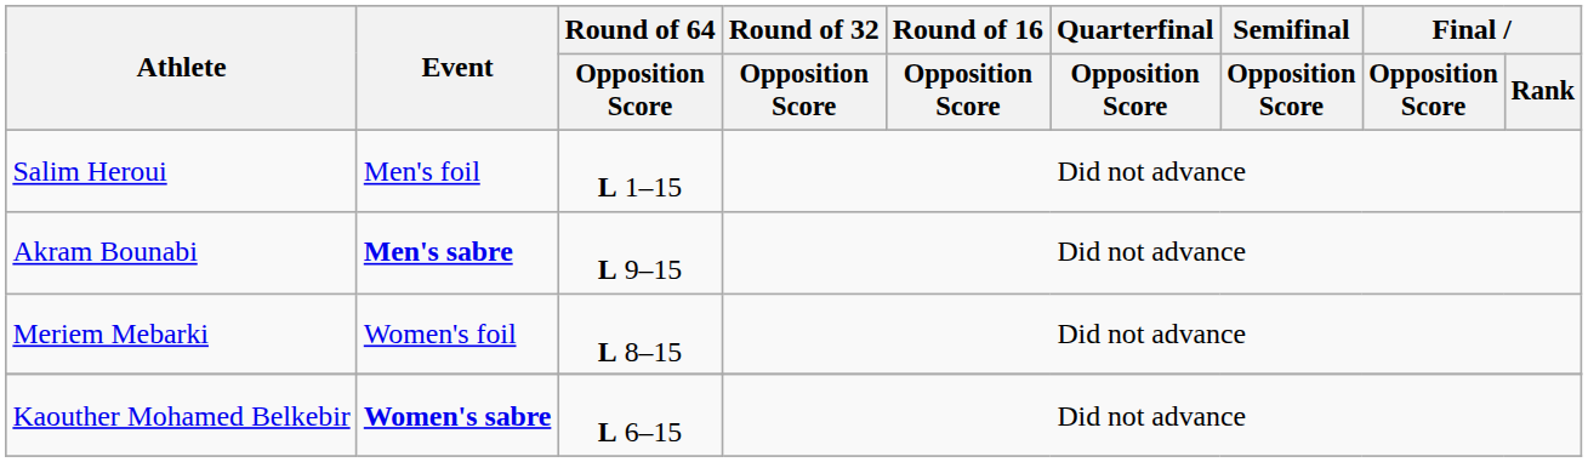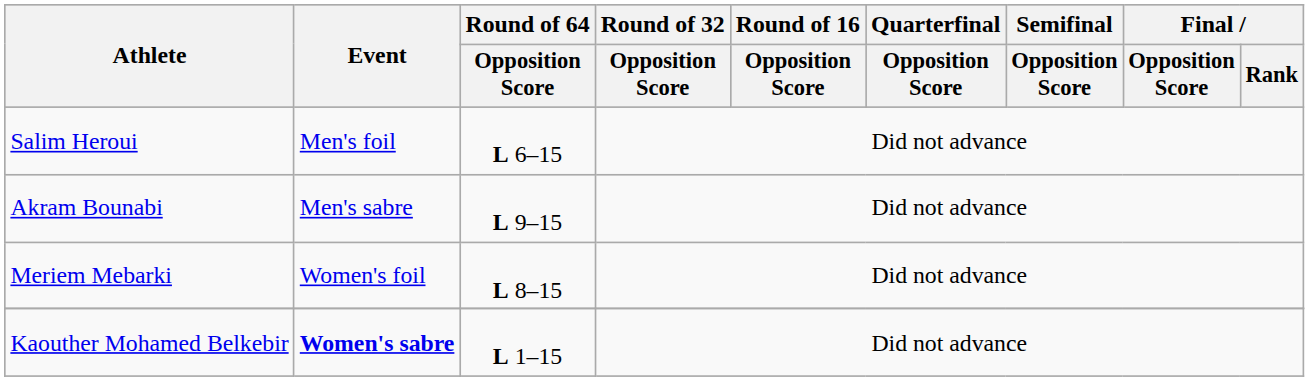 <table class="wikitable" style="font-size:90%">
 <tr>
 <th rowspan="2">Athlete</th>
 <th rowspan="2">Event</th>
 <th>Round of 64</th>
 <th>Round of 32</th>
 <th>Round of 16</th>
 <th>Quarterfinal</th>
 <th>Semifinal</th>
 <th colspan=2>Final / </th>
 </tr>
 <tr style="font-size:95%">
 <th>Opposition <br> Score</th>
 <th>Opposition <br> Score</th>
 <th>Opposition <br> Score</th>
 <th>Opposition <br> Score</th>
 <th>Opposition <br> Score</th>
 <th>Opposition <br> Score</th>
 <th>Rank</th>
 </tr>
 <tr align=center>
 <td align=left><a href='#'>Salim Heroui</a></td>
 <td align=left><a href='#'>Men's foil</a></td>
-<td><br><strong>L</strong> 1–15</td>
+<td><br><strong>L</strong> 6–15</td>
 <td colspan=6>Did not advance</td>
 </tr>
 <tr align=center>
 <td align=left><a href='#'>Akram Bounabi</a></td>
-<td align=left><strong><a href='#'>Men's sabre</a></strong></td>
+<td align=left><a href='#'>Men's sabre</a></td>
 <td><br><strong>L</strong> 9–15</td>
 <td colspan=6>Did not advance</td>
 </tr>
 <tr align=center>
 <td align=left><a href='#'>Meriem Mebarki</a></td>
 <td align=left><a href='#'>Women's foil</a></td>
 <td><br><strong>L</strong> 8–15</td>
 <td colspan=6>Did not advance</td>
 </tr>
 <tr>
 </tr>
 <tr align=center>
 <td align=left><a href='#'>Kaouther Mohamed Belkebir</a></td>
 <td align=left><strong><a href='#'>Women's sabre</a></strong></td>
-<td><br><strong>L</strong> 6–15</td>
+<td><br><strong>L</strong> 1–15</td>
 <td colspan=6>Did not advance</td>
 </tr>
 </table>
